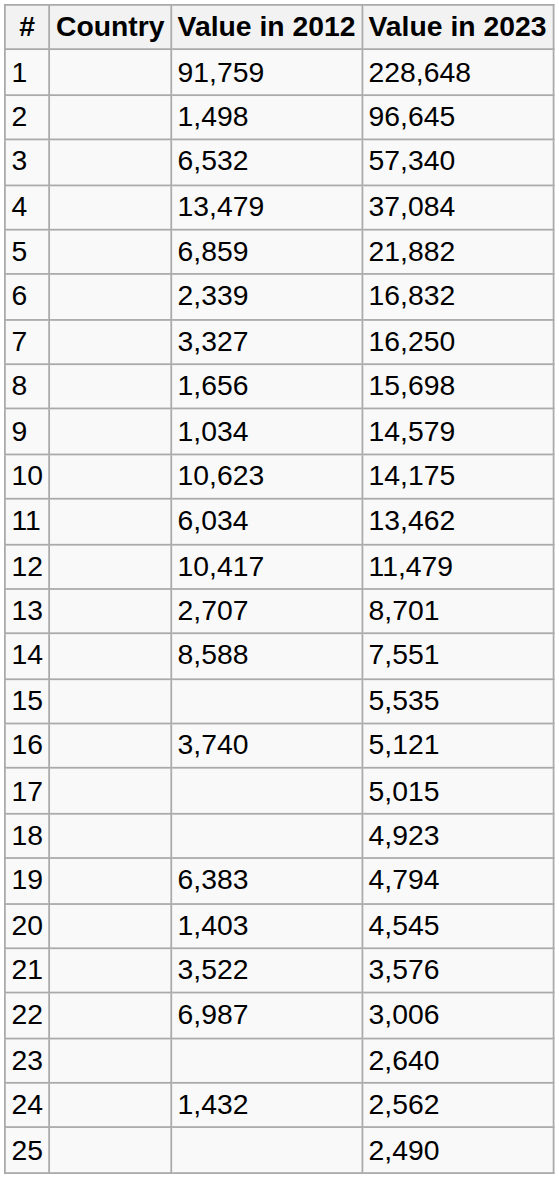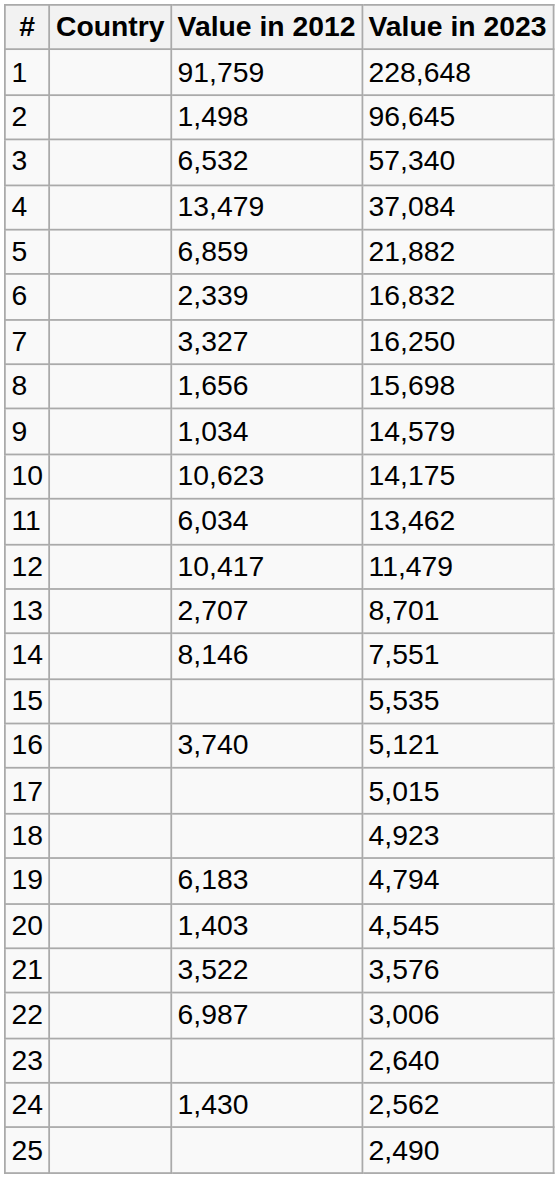 <table class="wikitable sortable col3right col4right">
 <tr>
 <th scope="col">#</th>
 <th scope="col">Country</th>
 <th scope="col">Value in 2012</th>
 <th>Value in 2023</th>
 </tr>
 <tr>
 <td>1</td>
 <td></td>
 <td>91,759</td>
 <td>228,648</td>
 </tr>
 <tr>
 <td>2</td>
 <td></td>
 <td>1,498</td>
 <td>96,645</td>
 </tr>
 <tr>
 <td>3</td>
 <td></td>
 <td>6,532</td>
 <td>57,340</td>
 </tr>
 <tr>
 <td>4</td>
 <td></td>
 <td>13,479</td>
 <td>37,084</td>
 </tr>
 <tr>
 <td>5</td>
 <td></td>
 <td>6,859</td>
 <td>21,882</td>
 </tr>
 <tr>
 <td>6</td>
 <td></td>
 <td>2,339</td>
 <td>16,832</td>
 </tr>
 <tr>
 <td>7</td>
 <td></td>
 <td>3,327</td>
 <td>16,250</td>
 </tr>
 <tr>
 <td>8</td>
 <td></td>
 <td>1,656</td>
 <td>15,698</td>
 </tr>
 <tr>
 <td>9</td>
 <td></td>
 <td>1,034</td>
 <td>14,579</td>
 </tr>
 <tr>
 <td>10</td>
 <td></td>
 <td>10,623</td>
 <td>14,175</td>
 </tr>
 <tr>
 <td>11</td>
 <td></td>
 <td>6,034</td>
 <td>13,462</td>
 </tr>
 <tr>
 <td>12</td>
 <td></td>
 <td>10,417</td>
 <td>11,479</td>
 </tr>
 <tr>
 <td>13</td>
 <td></td>
 <td>2,707</td>
 <td>8,701</td>
 </tr>
 <tr>
 <td>14</td>
 <td></td>
-<td>8,588</td>
+<td>8,146</td>
 <td>7,551</td>
 </tr>
 <tr>
 <td>15</td>
 <td></td>
 <td></td>
 <td>5,535</td>
 </tr>
 <tr>
 <td>16</td>
 <td></td>
 <td>3,740</td>
 <td>5,121</td>
 </tr>
 <tr>
 <td>17</td>
 <td></td>
 <td></td>
 <td>5,015</td>
 </tr>
 <tr>
 <td>18</td>
 <td></td>
 <td></td>
 <td>4,923</td>
 </tr>
 <tr>
 <td>19</td>
 <td></td>
-<td>6,383</td>
+<td>6,183</td>
 <td>4,794</td>
 </tr>
 <tr>
 <td>20</td>
 <td></td>
 <td>1,403</td>
 <td>4,545</td>
 </tr>
 <tr>
 <td>21</td>
 <td></td>
 <td>3,522</td>
 <td>3,576</td>
 </tr>
 <tr>
 <td>22</td>
 <td></td>
 <td>6,987</td>
 <td>3,006</td>
 </tr>
 <tr>
 <td>23</td>
 <td></td>
 <td></td>
 <td>2,640</td>
 </tr>
 <tr>
 <td>24</td>
 <td></td>
-<td>1,432</td>
+<td>1,430</td>
 <td>2,562</td>
 </tr>
 <tr>
 <td>25</td>
 <td></td>
 <td></td>
 <td>2,490</td>
 </tr>
 </table>
